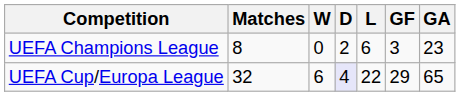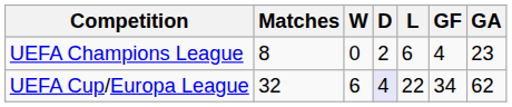 <table class="wikitable">
 <tr>
 <th>Competition</th>
 <th>Matches</th>
 <th>W</th>
 <th>D</th>
 <th>L</th>
 <th>GF</th>
 <th>GA</th>
 </tr>
 <tr>
 <td><a href='#'>UEFA Champions League</a></td>
 <td>8</td>
 <td>0</td>
 <td>2</td>
 <td>6</td>
-<td>3</td>
+<td>4</td>
 <td>23</td>
 </tr>
 <tr>
 <td><a href='#'>UEFA Cup</a>/<a href='#'>Europa League</a></td>
 <td>32</td>
 <td>6</td>
 <td style="background: lavender;">4</td>
 <td>22</td>
-<td>29</td>
-<td>65</td>
+<td>34</td>
+<td>62</td>
 </tr>
 </table>
